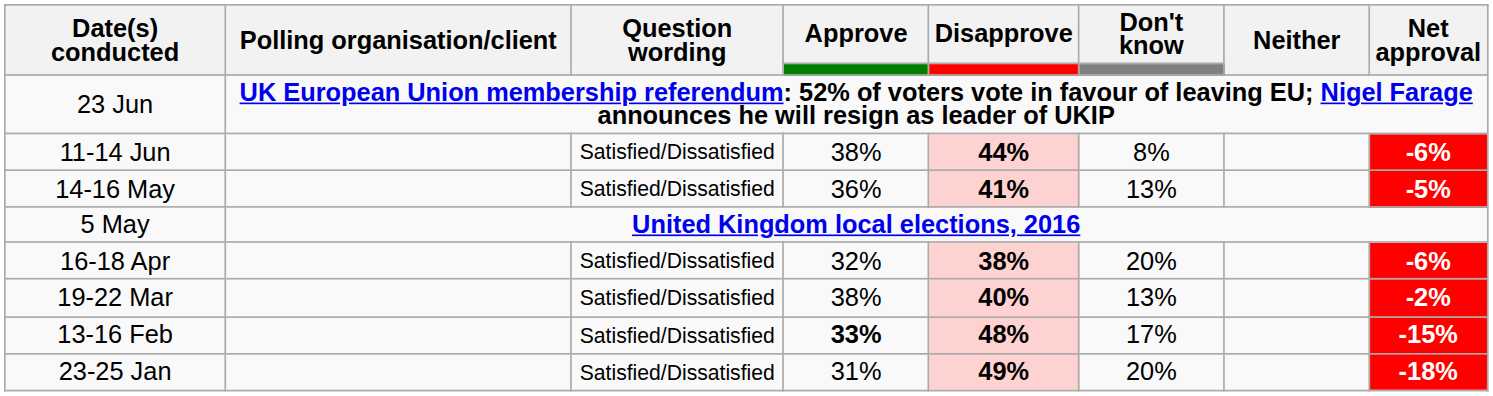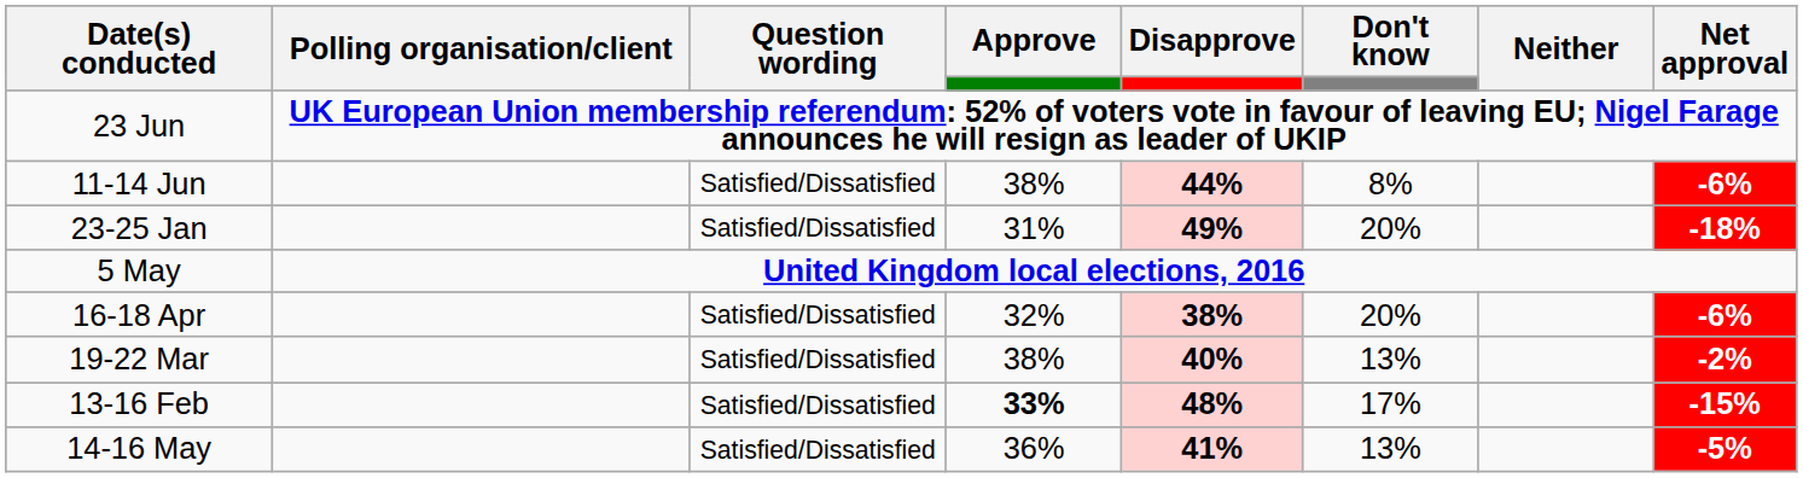 <table class="wikitable collapsible sortable" style="text-align:center;font-size:95%;line-height:14px;">
 <tr>
 <th style="width:125px;" rowspan="2">Date(s)<br>conducted</th>
 <th style="width:200px;" rowspan="2">Polling organisation/client</th>
 <th style="width:120px;" rowspan="2">Question<br>wording</th>
 <th class="unsortable" style="width:80px;">Approve</th>
 <th class="unsortable" style="width: 80px;">Disapprove</th>
 <th class="unsortable" style="width:80px;">Don't know</th>
 <th class="unsortable" style="width:80px;"rowspan="2">Neither</th>
 <th class="unsortable" style="width:20px;" rowspan="2">Net approval</th>
 </tr>
 <tr>
 <th class="unsortable" style="background:green;width:60px;"></th>
 <th class="unsortable" style="background:red;width:60px;"></th>
 <th class="unsortable" style="background:grey;width:60px;"></th>
 </tr>
 <tr>
 <td>23 Jun</td>
 <td colspan="7"><strong><a href='#'>UK European Union membership referendum</a>:  52% of voters vote in favour of leaving EU; <a href='#'>Nigel Farage</a> announces he will resign as leader of UKIP</strong></td>
 </tr>
 <tr>
 <td>11-14 Jun</td>
 <td></td>
 <td><small>Satisfied/Dissatisfied</small></td>
 <td>38%</td>
 <td style="background:#FFD2D2"><strong>44%</strong></td>
 <td>8%</td>
 <td></td>
 <td style="background:red;color:white;"><strong>-6%</strong></td>
 </tr>
 <tr>
-<td>14-16 May</td>
+<td>23-25 Jan</td>
 <td></td>
 <td><small>Satisfied/Dissatisfied</small></td>
-<td>36%</td>
-<td style="background:#FFD2D2"><strong>41%</strong></td>
-<td>13%</td>
+<td>31%</td>
+<td style="background:#FFD2D2"><strong>49%</strong></td>
+<td>20%</td>
 <td></td>
-<td style="background:red;color:white;"><strong>-5%</strong></td>
+<td style="background:red;color:white;"><strong>-18%</strong></td>
 </tr>
 <tr>
 <td>5 May</td>
 <td colspan="7"><strong><a href='#'>United Kingdom local elections, 2016</a></strong></td>
 </tr>
 <tr>
 <td>16-18 Apr</td>
 <td></td>
 <td><small>Satisfied/Dissatisfied</small></td>
 <td>32%</td>
 <td style="background:#FFD2D2"><strong>38%</strong></td>
 <td>20%</td>
 <td></td>
 <td style="background:red;color:white;"><strong>-6%</strong></td>
 </tr>
 <tr>
 <td>19-22 Mar</td>
 <td></td>
 <td><small>Satisfied/Dissatisfied</small></td>
 <td>38%</td>
 <td style="background:#FFD2D2"><strong>40%</strong></td>
 <td>13%</td>
 <td></td>
 <td style="background:red;color:white;"><strong>-2%</strong></td>
 </tr>
 <tr>
 <td>13-16 Feb</td>
 <td></td>
 <td><small>Satisfied/Dissatisfied</small></td>
 <td><strong>33%</strong></td>
 <td style="background:#FFD2D2"><strong>48%</strong></td>
 <td>17%</td>
 <td></td>
 <td style="background:red;color:white;"><strong>-15%</strong></td>
 </tr>
 <tr>
-<td>23-25 Jan</td>
+<td>14-16 May</td>
 <td></td>
 <td><small>Satisfied/Dissatisfied</small></td>
-<td>31%</td>
-<td style="background:#FFD2D2"><strong>49%</strong></td>
-<td>20%</td>
+<td>36%</td>
+<td style="background:#FFD2D2"><strong>41%</strong></td>
+<td>13%</td>
 <td></td>
-<td style="background:red;color:white;"><strong>-18%</strong></td>
+<td style="background:red;color:white;"><strong>-5%</strong></td>
 </tr>
 </table>
